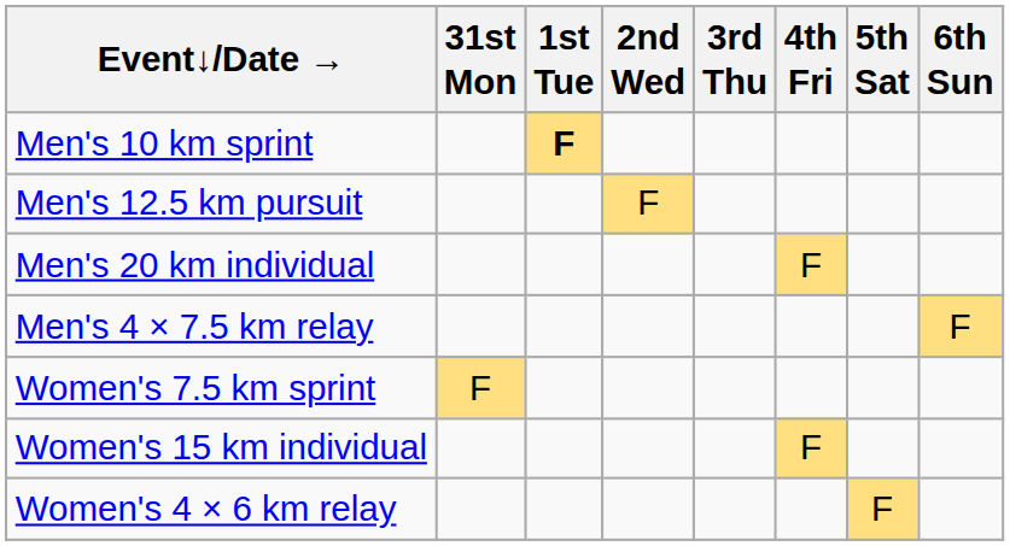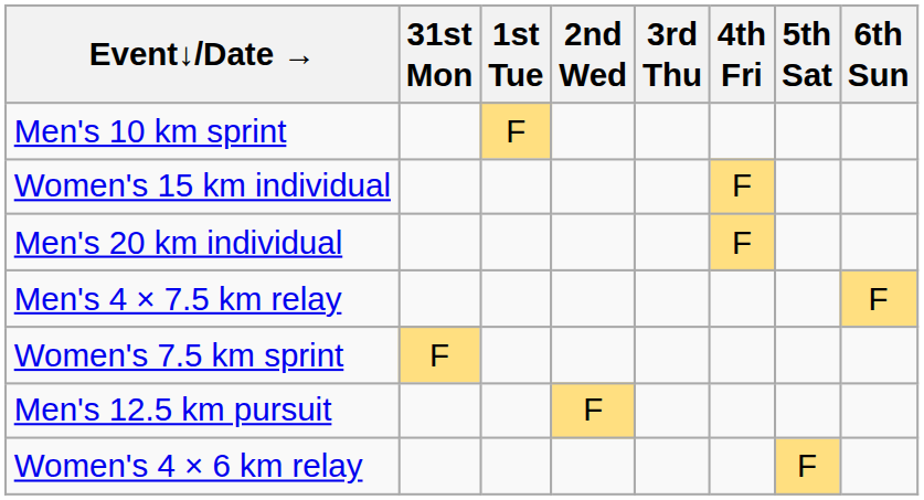 <table class="wikitable" style="margin:0.5em auto; font-size:90%; line-height:1.25em; text-align:center;">
 <tr>
 <th>Event↓/Date →</th>
 <th>31st<br>Mon</th>
 <th>1st<br>Tue</th>
 <th>2nd<br>Wed</th>
 <th>3rd<br>Thu</th>
 <th>4th<br>Fri</th>
 <th>5th<br>Sat</th>
 <th>6th<br>Sun</th>
 </tr>
 <tr>
 <td align="left"><a href='#'>Men's 10 km sprint</a></td>
 <td></td>
-<td bgcolor="#FFDF80"><strong>F</strong></td>
+<td bgcolor="#FFDF80">F</td>
 <td></td>
 <td></td>
 <td></td>
 <td></td>
 <td></td>
 </tr>
 <tr>
-<td align="left"><a href='#'>Men's 12.5 km pursuit</a></td>
+<td align="left"><a href='#'>Women's 15 km individual</a></td>
+<td></td>
+<td></td>
 <td></td>
 <td></td>
 <td bgcolor="#FFDF80">F</td>
-<td></td>
-<td></td>
 <td></td>
 <td></td>
 </tr>
 <tr>
 <td align="left"><a href='#'>Men's 20 km individual</a></td>
 <td></td>
 <td></td>
 <td></td>
 <td></td>
 <td bgcolor="#FFDF80">F</td>
 <td></td>
 <td></td>
 </tr>
 <tr>
 <td align="left"><a href='#'>Men's 4 × 7.5 km relay</a></td>
 <td></td>
 <td></td>
 <td></td>
 <td></td>
 <td></td>
 <td></td>
 <td bgcolor="#FFDF80">F</td>
 </tr>
 <tr>
 <td align="left"><a href='#'>Women's 7.5 km sprint</a></td>
 <td bgcolor="#FFDF80">F</td>
 <td></td>
 <td></td>
 <td></td>
 <td></td>
 <td></td>
 <td></td>
 </tr>
 <tr>
-<td align="left"><a href='#'>Women's 15 km individual</a></td>
-<td></td>
-<td></td>
+<td align="left"><a href='#'>Men's 12.5 km pursuit</a></td>
 <td></td>
 <td></td>
 <td bgcolor="#FFDF80">F</td>
+<td></td>
+<td></td>
 <td></td>
 <td></td>
 </tr>
 <tr>
 <td align="left"><a href='#'>Women's 4 × 6 km relay</a></td>
 <td></td>
 <td></td>
 <td></td>
 <td></td>
 <td></td>
 <td bgcolor="#FFDF80">F</td>
 <td></td>
 </tr>
 </table>
